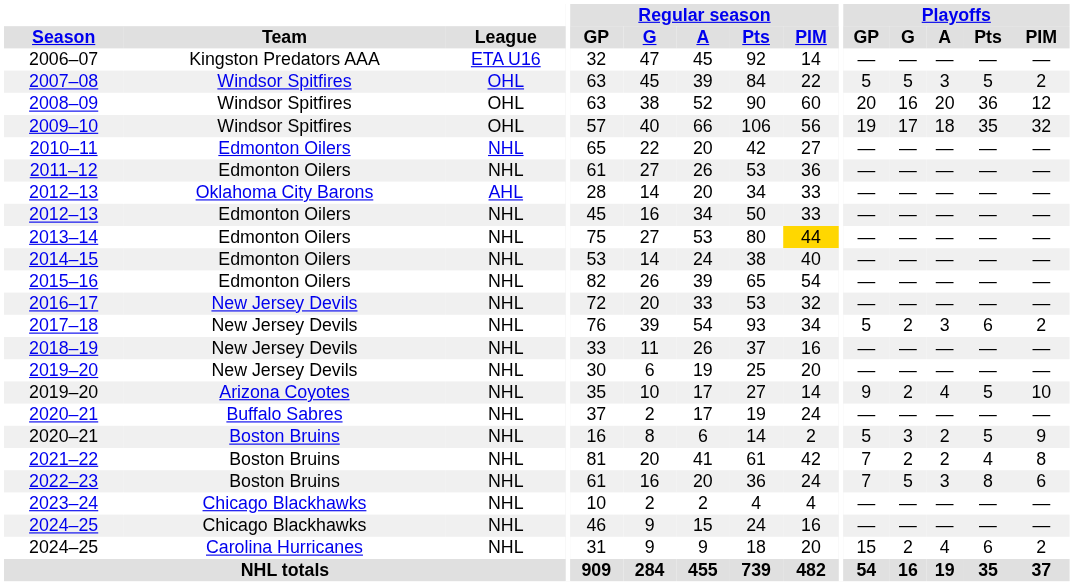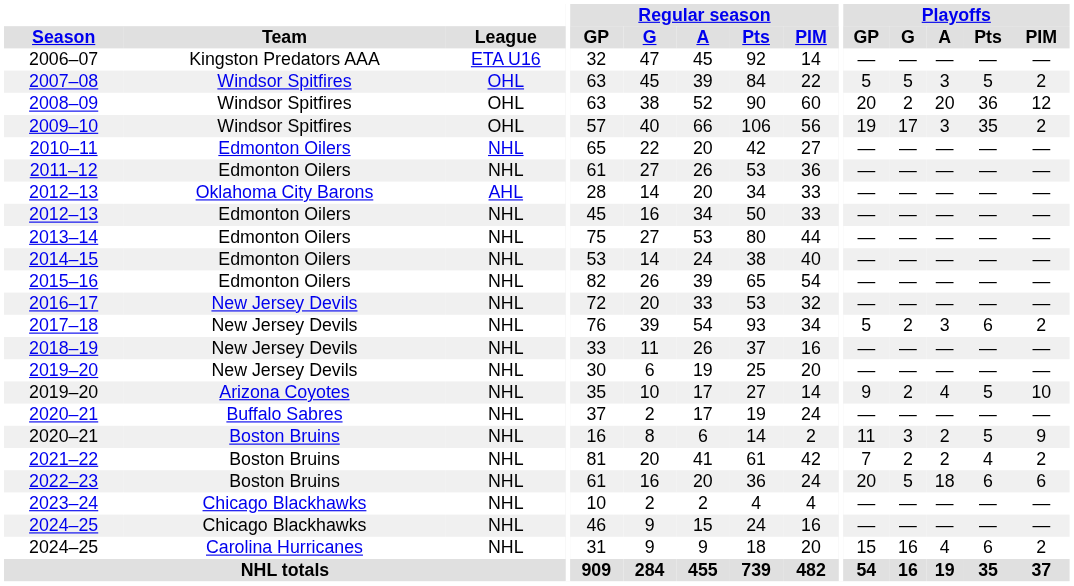 <table border="0" cellpadding="1" cellspacing="0" style="text-align:center; width:60em;">
 <tr bgcolor="#e0e0e0">
 <th colspan="3" bgcolor="#ffffff"></th>
 <th rowspan="100" bgcolor="#ffffff"></th>
 <th colspan="5"><a href='#'>Regular season</a></th>
 <th rowspan="100" bgcolor="#ffffff"></th>
 <th colspan="5"><a href='#'>Playoffs</a></th>
 </tr>
 <tr bgcolor="#e0e0e0">
 <th><a href='#'>Season</a></th>
 <th>Team</th>
 <th>League</th>
 <th>GP</th>
 <th><a href='#'>G</a></th>
 <th><a href='#'>A</a></th>
 <th><a href='#'>Pts</a></th>
 <th><a href='#'>PIM</a></th>
 <th>GP</th>
 <th>G</th>
 <th>A</th>
 <th>Pts</th>
 <th>PIM</th>
 </tr>
 <tr>
 <td>2006–07</td>
 <td>Kingston Predators AAA</td>
 <td><a href='#'>ETA U16</a></td>
 <td>32</td>
 <td>47</td>
 <td>45</td>
 <td>92</td>
 <td>14</td>
 <td>—</td>
 <td>—</td>
 <td>—</td>
 <td>—</td>
 <td>—</td>
 </tr>
 <tr bgcolor="#f0f0f0">
 <td><a href='#'>2007–08</a></td>
 <td><a href='#'>Windsor Spitfires</a></td>
 <td><a href='#'>OHL</a></td>
 <td>63</td>
 <td>45</td>
 <td>39</td>
 <td>84</td>
 <td>22</td>
 <td>5</td>
 <td>5</td>
 <td>3</td>
 <td>5</td>
 <td>2</td>
 </tr>
 <tr>
 <td><a href='#'>2008–09</a></td>
 <td>Windsor Spitfires</td>
 <td>OHL</td>
 <td>63</td>
 <td>38</td>
 <td>52</td>
 <td>90</td>
 <td>60</td>
 <td>20</td>
-<td>16</td>
+<td>2</td>
 <td>20</td>
 <td>36</td>
 <td>12</td>
 </tr>
 <tr bgcolor="#f0f0f0">
 <td><a href='#'>2009–10</a></td>
 <td>Windsor Spitfires</td>
 <td>OHL</td>
 <td>57</td>
 <td>40</td>
 <td>66</td>
 <td>106</td>
 <td>56</td>
 <td>19</td>
 <td>17</td>
-<td>18</td>
+<td>3</td>
 <td>35</td>
-<td>32</td>
+<td>2</td>
 </tr>
 <tr>
 <td><a href='#'>2010–11</a></td>
 <td><a href='#'>Edmonton Oilers</a></td>
 <td><a href='#'>NHL</a></td>
 <td>65</td>
 <td>22</td>
 <td>20</td>
 <td>42</td>
 <td>27</td>
 <td>—</td>
 <td>—</td>
 <td>—</td>
 <td>—</td>
 <td>—</td>
 </tr>
 <tr bgcolor="#f0f0f0">
 <td><a href='#'>2011–12</a></td>
 <td>Edmonton Oilers</td>
 <td>NHL</td>
 <td>61</td>
 <td>27</td>
 <td>26</td>
 <td>53</td>
 <td>36</td>
 <td>—</td>
 <td>—</td>
 <td>—</td>
 <td>—</td>
 <td>—</td>
 </tr>
 <tr>
 <td><a href='#'>2012–13</a></td>
 <td><a href='#'>Oklahoma City Barons</a></td>
 <td><a href='#'>AHL</a></td>
 <td>28</td>
 <td>14</td>
 <td>20</td>
 <td>34</td>
 <td>33</td>
 <td>—</td>
 <td>—</td>
 <td>—</td>
 <td>—</td>
 <td>—</td>
 </tr>
 <tr bgcolor="#f0f0f0">
 <td><a href='#'>2012–13</a></td>
 <td>Edmonton Oilers</td>
 <td>NHL</td>
 <td>45</td>
 <td>16</td>
 <td>34</td>
 <td>50</td>
 <td>33</td>
 <td>—</td>
 <td>—</td>
 <td>—</td>
 <td>—</td>
 <td>—</td>
 </tr>
 <tr>
 <td><a href='#'>2013–14</a></td>
 <td>Edmonton Oilers</td>
 <td>NHL</td>
 <td>75</td>
 <td>27</td>
 <td>53</td>
 <td>80</td>
-<td style="background: gold;">44</td>
+<td>44</td>
 <td>—</td>
 <td>—</td>
 <td>—</td>
 <td>—</td>
 <td>—</td>
 </tr>
 <tr bgcolor="#f0f0f0">
 <td><a href='#'>2014–15</a></td>
 <td>Edmonton Oilers</td>
 <td>NHL</td>
 <td>53</td>
 <td>14</td>
 <td>24</td>
 <td>38</td>
 <td>40</td>
 <td>—</td>
 <td>—</td>
 <td>—</td>
 <td>—</td>
 <td>—</td>
 </tr>
 <tr>
 <td><a href='#'>2015–16</a></td>
 <td>Edmonton Oilers</td>
 <td>NHL</td>
 <td>82</td>
 <td>26</td>
 <td>39</td>
 <td>65</td>
 <td>54</td>
 <td>—</td>
 <td>—</td>
 <td>—</td>
 <td>—</td>
 <td>—</td>
 </tr>
 <tr bgcolor="#f0f0f0">
 <td><a href='#'>2016–17</a></td>
 <td><a href='#'>New Jersey Devils</a></td>
 <td>NHL</td>
 <td>72</td>
 <td>20</td>
 <td>33</td>
 <td>53</td>
 <td>32</td>
 <td>—</td>
 <td>—</td>
 <td>—</td>
 <td>—</td>
 <td>—</td>
 </tr>
 <tr>
 <td><a href='#'>2017–18</a></td>
 <td>New Jersey Devils</td>
 <td>NHL</td>
 <td>76</td>
 <td>39</td>
 <td>54</td>
 <td>93</td>
 <td>34</td>
 <td>5</td>
 <td>2</td>
 <td>3</td>
 <td>6</td>
 <td>2</td>
 </tr>
 <tr bgcolor="#f0f0f0">
 <td><a href='#'>2018–19</a></td>
 <td>New Jersey Devils</td>
 <td>NHL</td>
 <td>33</td>
 <td>11</td>
 <td>26</td>
 <td>37</td>
 <td>16</td>
 <td>—</td>
 <td>—</td>
 <td>—</td>
 <td>—</td>
 <td>—</td>
 </tr>
 <tr>
 <td><a href='#'>2019–20</a></td>
 <td>New Jersey Devils</td>
 <td>NHL</td>
 <td>30</td>
 <td>6</td>
 <td>19</td>
 <td>25</td>
 <td>20</td>
 <td>—</td>
 <td>—</td>
 <td>—</td>
 <td>—</td>
 <td>—</td>
 </tr>
 <tr bgcolor="#f0f0f0">
 <td>2019–20</td>
 <td><a href='#'>Arizona Coyotes</a></td>
 <td>NHL</td>
 <td>35</td>
 <td>10</td>
 <td>17</td>
 <td>27</td>
 <td>14</td>
 <td>9</td>
 <td>2</td>
 <td>4</td>
 <td>5</td>
 <td>10</td>
 </tr>
 <tr>
 <td><a href='#'>2020–21</a></td>
 <td><a href='#'>Buffalo Sabres</a></td>
 <td>NHL</td>
 <td>37</td>
 <td>2</td>
 <td>17</td>
 <td>19</td>
 <td>24</td>
 <td>—</td>
 <td>—</td>
 <td>—</td>
 <td>—</td>
 <td>—</td>
 </tr>
 <tr bgcolor="#f0f0f0">
 <td>2020–21</td>
 <td><a href='#'>Boston Bruins</a></td>
 <td>NHL</td>
 <td>16</td>
 <td>8</td>
 <td>6</td>
 <td>14</td>
 <td>2</td>
-<td>5</td>
+<td>11</td>
 <td>3</td>
 <td>2</td>
 <td>5</td>
 <td>9</td>
 </tr>
 <tr>
 <td><a href='#'>2021–22</a></td>
 <td>Boston Bruins</td>
 <td>NHL</td>
 <td>81</td>
 <td>20</td>
 <td>41</td>
 <td>61</td>
 <td>42</td>
 <td>7</td>
 <td>2</td>
 <td>2</td>
 <td>4</td>
-<td>8</td>
+<td>2</td>
 </tr>
 <tr bgcolor="#f0f0f0">
 <td><a href='#'>2022–23</a></td>
 <td>Boston Bruins</td>
 <td>NHL</td>
 <td>61</td>
 <td>16</td>
 <td>20</td>
 <td>36</td>
 <td>24</td>
-<td>7</td>
+<td>20</td>
 <td>5</td>
-<td>3</td>
-<td>8</td>
+<td>18</td>
+<td>6</td>
 <td>6</td>
 </tr>
 <tr>
 <td><a href='#'>2023–24</a></td>
 <td><a href='#'>Chicago Blackhawks</a></td>
 <td>NHL</td>
 <td>10</td>
 <td>2</td>
 <td>2</td>
 <td>4</td>
 <td>4</td>
 <td>—</td>
 <td>—</td>
 <td>—</td>
 <td>—</td>
 <td>—</td>
 </tr>
 <tr bgcolor="#f0f0f0">
 <td><a href='#'>2024–25</a></td>
 <td>Chicago Blackhawks</td>
 <td>NHL</td>
 <td>46</td>
 <td>9</td>
 <td>15</td>
 <td>24</td>
 <td>16</td>
 <td>—</td>
 <td>—</td>
 <td>—</td>
 <td>—</td>
 <td>—</td>
 </tr>
 <tr>
 <td>2024–25</td>
 <td><a href='#'>Carolina Hurricanes</a></td>
 <td>NHL</td>
 <td>31</td>
 <td>9</td>
 <td>9</td>
 <td>18</td>
 <td>20</td>
 <td>15</td>
-<td>2</td>
+<td>16</td>
 <td>4</td>
 <td>6</td>
 <td>2</td>
 </tr>
 <tr bgcolor="#e0e0e0">
 <th colspan="3">NHL totals</th>
 <th>909</th>
 <th>284</th>
 <th>455</th>
 <th>739</th>
 <th>482</th>
 <th>54</th>
 <th>16</th>
 <th>19</th>
 <th>35</th>
 <th>37</th>
 </tr>
 </table>
